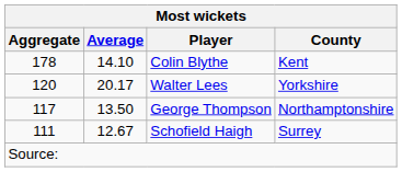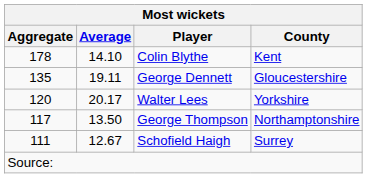 <table class="wikitable">
 <tr>
 <th colspan=4>Most wickets</th>
 </tr>
 <tr>
 <th>Aggregate</th>
 <th><a href='#'>Average</a></th>
 <th>Player</th>
 <th>County</th>
 </tr>
 <tr>
 <td style="text-align:center;">178</td>
 <td style="text-align:center;">14.10</td>
 <td><a href='#'>Colin Blythe</a></td>
 <td><a href='#'>Kent</a></td>
+</tr>
+<tr>
+<td style="text-align:center;">135</td>
+<td style="text-align:center;">19.11</td>
+<td><a href='#'>George Dennett</a></td>
+<td><a href='#'>Gloucestershire</a></td>
 </tr>
 <tr>
 <td style="text-align:center;">120</td>
 <td style="text-align:center;">20.17</td>
 <td><a href='#'>Walter Lees</a></td>
 <td><a href='#'>Yorkshire</a></td>
 </tr>
 <tr>
 <td style="text-align:center;">117</td>
 <td style="text-align:center;">13.50</td>
 <td><a href='#'>George Thompson</a></td>
 <td><a href='#'>Northamptonshire</a></td>
 </tr>
 <tr>
 <td style="text-align:center;">111</td>
 <td style="text-align:center;">12.67</td>
 <td><a href='#'>Schofield Haigh</a></td>
 <td><a href='#'>Surrey</a></td>
 </tr>
 <tr>
 <td colspan=4 align="left">Source:</td>
 </tr>
 </table>
